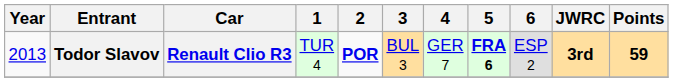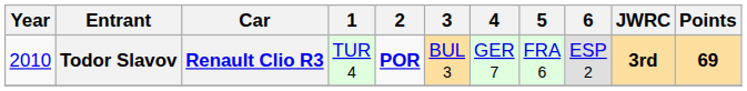 <table class="wikitable" border="1" style="text-align:center; font-size:90%;">
 <tr>
 <th>Year</th>
 <th>Entrant</th>
 <th>Car</th>
 <th>1</th>
 <th>2</th>
 <th>3</th>
 <th>4</th>
 <th>5</th>
 <th>6</th>
 <th>JWRC</th>
 <th>Points</th>
 </tr>
 <tr>
-<td><a href='#'>2013</a></td>
+<td><a href='#'>2010</a></td>
 <th>Todor Slavov</th>
 <th><a href='#'>Renault Clio R3</a></th>
 <td style="background:#DFFFDF;"><a href='#'>TUR</a><br><small>4</small></td>
 <td><strong><a href='#'>POR</a></strong></td>
 <td style="background:#FFDF9F;"><a href='#'>BUL</a><br><small>3</small></td>
 <td style="background:#DFFFDF;"><a href='#'>GER</a><br><small>7</small></td>
-<td style="background:#DFFFDF;"><strong><a href='#'>FRA</a><br><small>6</small></strong></td>
+<td style="background:#DFFFDF;"><a href='#'>FRA</a><br><small>6</small></td>
 <td style="background:#DFDFDF;"><a href='#'>ESP</a><br><small>2</small></td>
 <td style="background:#FFDF9F;"><strong>3rd</strong></td>
-<td style="background:#FFDF9F;"><strong>59</strong></td>
+<td style="background:#FFDF9F;"><strong>69</strong></td>
 </tr>
 <tr>
 </tr>
 </table>
